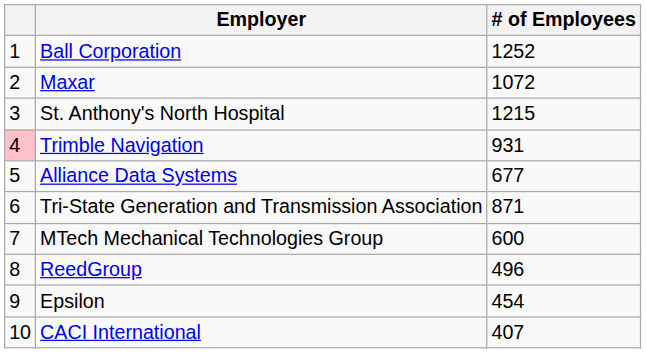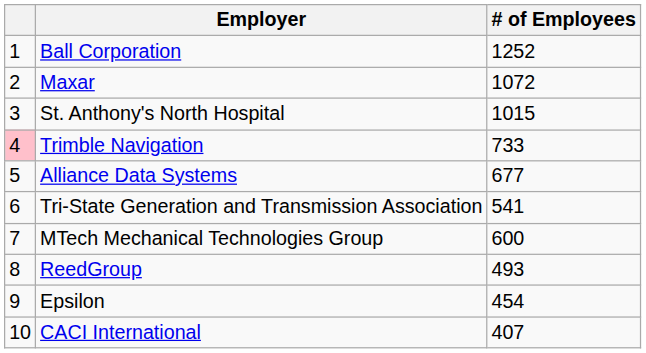 <table class="wikitable">
 <tr>
 <th></th>
 <th>Employer</th>
 <th># of Employees</th>
 </tr>
 <tr>
 <td>1</td>
 <td><a href='#'>Ball Corporation</a></td>
 <td>1252</td>
 </tr>
 <tr>
 <td>2</td>
 <td><a href='#'>Maxar</a></td>
 <td>1072</td>
 </tr>
 <tr>
 <td>3</td>
 <td>St. Anthony's North Hospital</td>
-<td>1215</td>
+<td>1015</td>
 </tr>
 <tr>
 <td style="background: pink;">4</td>
 <td><a href='#'>Trimble Navigation</a></td>
-<td>931</td>
+<td>733</td>
 </tr>
 <tr>
 <td>5</td>
 <td><a href='#'>Alliance Data Systems</a></td>
 <td>677</td>
 </tr>
 <tr>
 <td>6</td>
 <td>Tri-State Generation and Transmission Association</td>
-<td>871</td>
+<td>541</td>
 </tr>
 <tr>
 <td>7</td>
 <td>MTech Mechanical Technologies Group</td>
 <td>600</td>
 </tr>
 <tr>
 <td>8</td>
 <td><a href='#'>ReedGroup</a></td>
-<td>496</td>
+<td>493</td>
 </tr>
 <tr>
 <td>9</td>
 <td>Epsilon</td>
 <td>454</td>
 </tr>
 <tr>
 <td>10</td>
 <td><a href='#'>CACI International</a></td>
 <td>407</td>
 </tr>
 </table>
